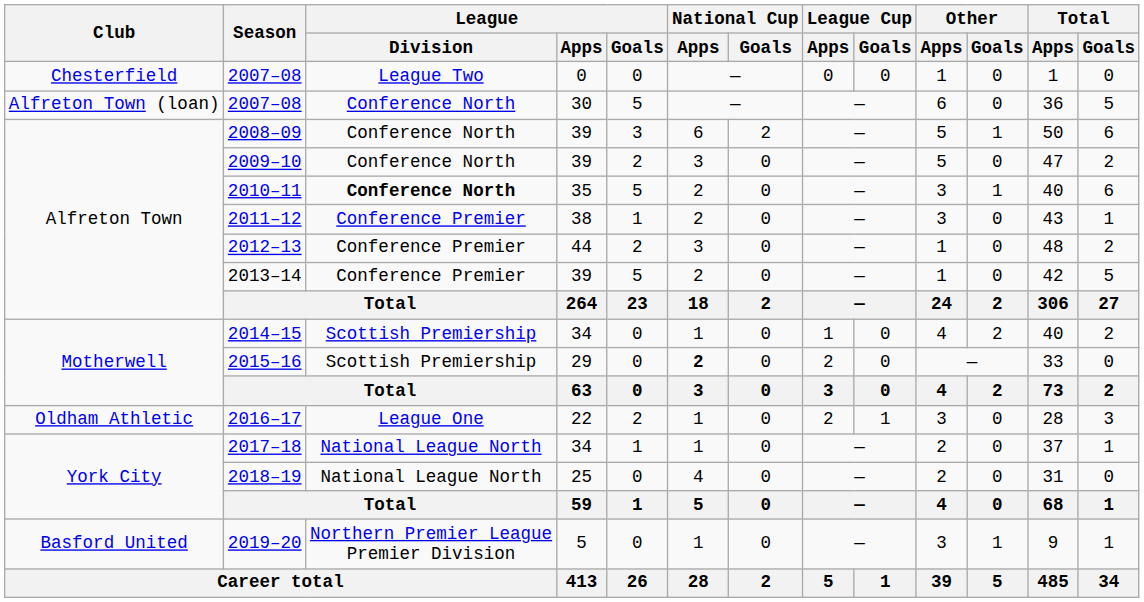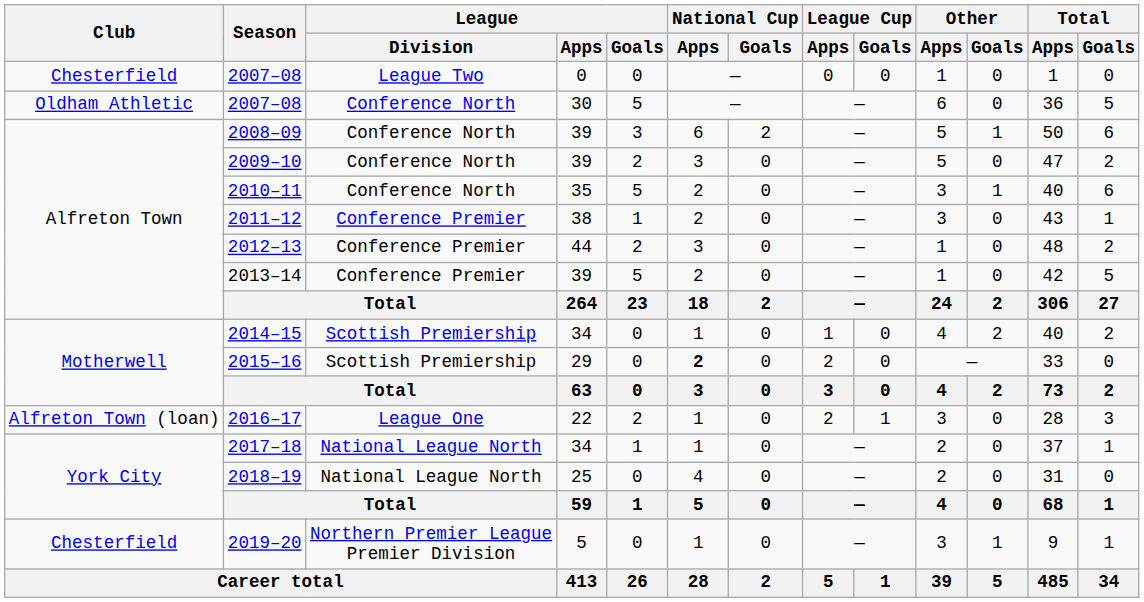 <table class=wikitable style=text-align:center>
 <tr>
 <th rowspan=2>Club</th>
 <th rowspan=2>Season</th>
 <th colspan=3>League</th>
 <th colspan=2>National Cup</th>
 <th colspan=2>League Cup</th>
 <th colspan=2>Other</th>
 <th colspan=2>Total</th>
 </tr>
 <tr>
 <th>Division</th>
 <th>Apps</th>
 <th>Goals</th>
 <th>Apps</th>
 <th>Goals</th>
 <th>Apps</th>
 <th>Goals</th>
 <th>Apps</th>
 <th>Goals</th>
 <th>Apps</th>
 <th>Goals</th>
 </tr>
 <tr>
 <td><a href='#'>Chesterfield</a></td>
 <td><a href='#'>2007–08</a></td>
 <td><a href='#'>League Two</a></td>
 <td>0</td>
 <td>0</td>
 <td colspan=2>—</td>
 <td>0</td>
 <td>0</td>
 <td>1</td>
 <td>0</td>
 <td>1</td>
 <td>0</td>
 </tr>
 <tr>
-<td><a href='#'>Alfreton Town</a> (loan)</td>
+<td><a href='#'>Oldham Athletic</a></td>
 <td><a href='#'>2007–08</a></td>
 <td><a href='#'>Conference North</a></td>
 <td>30</td>
 <td>5</td>
 <td colspan=2>—</td>
 <td colspan=2>—</td>
 <td>6</td>
 <td>0</td>
 <td>36</td>
 <td>5</td>
 </tr>
 <tr>
 <td rowspan=7>Alfreton Town</td>
 <td><a href='#'>2008–09</a></td>
 <td>Conference North</td>
 <td>39</td>
 <td>3</td>
 <td>6</td>
 <td>2</td>
 <td colspan=2>—</td>
 <td>5</td>
 <td>1</td>
 <td>50</td>
 <td>6</td>
 </tr>
 <tr>
 <td><a href='#'>2009–10</a></td>
 <td>Conference North</td>
 <td>39</td>
 <td>2</td>
 <td>3</td>
 <td>0</td>
 <td colspan=2>—</td>
 <td>5</td>
 <td>0</td>
 <td>47</td>
 <td>2</td>
 </tr>
 <tr>
 <td><a href='#'>2010–11</a></td>
-<td><strong>Conference North</strong></td>
+<td>Conference North</td>
 <td>35</td>
 <td>5</td>
 <td>2</td>
 <td>0</td>
 <td colspan=2>—</td>
 <td>3</td>
 <td>1</td>
 <td>40</td>
 <td>6</td>
 </tr>
 <tr>
 <td><a href='#'>2011–12</a></td>
 <td><a href='#'>Conference Premier</a></td>
 <td>38</td>
 <td>1</td>
 <td>2</td>
 <td>0</td>
 <td colspan=2>—</td>
 <td>3</td>
 <td>0</td>
 <td>43</td>
 <td>1</td>
 </tr>
 <tr>
 <td><a href='#'>2012–13</a></td>
 <td>Conference Premier</td>
 <td>44</td>
 <td>2</td>
 <td>3</td>
 <td>0</td>
 <td colspan=2>—</td>
 <td>1</td>
 <td>0</td>
 <td>48</td>
 <td>2</td>
 </tr>
 <tr>
 <td>2013–14</td>
 <td>Conference Premier</td>
 <td>39</td>
 <td>5</td>
 <td>2</td>
 <td>0</td>
 <td colspan=2>—</td>
 <td>1</td>
 <td>0</td>
 <td>42</td>
 <td>5</td>
 </tr>
 <tr>
 <th colspan=2>Total</th>
 <th>264</th>
 <th>23</th>
 <th>18</th>
 <th>2</th>
 <th colspan=2>—</th>
 <th>24</th>
 <th>2</th>
 <th>306</th>
 <th>27</th>
 </tr>
 <tr>
 <td rowspan=3><a href='#'>Motherwell</a></td>
 <td><a href='#'>2014–15</a></td>
 <td><a href='#'>Scottish Premiership</a></td>
 <td>34</td>
 <td>0</td>
 <td>1</td>
 <td>0</td>
 <td>1</td>
 <td>0</td>
 <td>4</td>
 <td>2</td>
 <td>40</td>
 <td>2</td>
 </tr>
 <tr>
 <td><a href='#'>2015–16</a></td>
 <td>Scottish Premiership</td>
 <td>29</td>
 <td>0</td>
 <td><strong>2</strong></td>
 <td>0</td>
 <td>2</td>
 <td>0</td>
 <td colspan=2>—</td>
 <td>33</td>
 <td>0</td>
 </tr>
 <tr>
 <th colspan=2>Total</th>
 <th>63</th>
 <th>0</th>
 <th>3</th>
 <th>0</th>
 <th>3</th>
 <th>0</th>
 <th>4</th>
 <th>2</th>
 <th>73</th>
 <th>2</th>
 </tr>
 <tr>
-<td><a href='#'>Oldham Athletic</a></td>
+<td><a href='#'>Alfreton Town</a> (loan)</td>
 <td><a href='#'>2016–17</a></td>
 <td><a href='#'>League One</a></td>
 <td>22</td>
 <td>2</td>
 <td>1</td>
 <td>0</td>
 <td>2</td>
 <td>1</td>
 <td>3</td>
 <td>0</td>
 <td>28</td>
 <td>3</td>
 </tr>
 <tr>
 <td rowspan=3><a href='#'>York City</a></td>
 <td><a href='#'>2017–18</a></td>
 <td><a href='#'>National League North</a></td>
 <td>34</td>
 <td>1</td>
 <td>1</td>
 <td>0</td>
 <td colspan=2>—</td>
 <td>2</td>
 <td>0</td>
 <td>37</td>
 <td>1</td>
 </tr>
 <tr>
 <td><a href='#'>2018–19</a></td>
 <td>National League North</td>
 <td>25</td>
 <td>0</td>
 <td>4</td>
 <td>0</td>
 <td colspan=2>—</td>
 <td>2</td>
 <td>0</td>
 <td>31</td>
 <td>0</td>
 </tr>
 <tr>
 <th colspan=2>Total</th>
 <th>59</th>
 <th>1</th>
 <th>5</th>
 <th>0</th>
 <th colspan=2>—</th>
 <th>4</th>
 <th>0</th>
 <th>68</th>
 <th>1</th>
 </tr>
 <tr>
-<td><a href='#'>Basford United</a></td>
+<td><a href='#'>Chesterfield</a></td>
 <td><a href='#'>2019–20</a></td>
 <td><a href='#'>Northern Premier League</a><br>Premier Division</td>
 <td>5</td>
 <td>0</td>
 <td>1</td>
 <td>0</td>
 <td colspan=2>—</td>
 <td>3</td>
 <td>1</td>
 <td>9</td>
 <td>1</td>
 </tr>
 <tr>
 <th colspan=3>Career total</th>
 <th>413</th>
 <th>26</th>
 <th>28</th>
 <th>2</th>
 <th>5</th>
 <th>1</th>
 <th>39</th>
 <th>5</th>
 <th>485</th>
 <th>34</th>
 </tr>
 </table>
